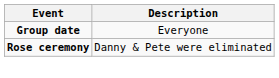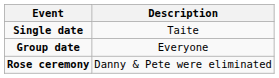 <table class="wikitable sortable" style="text-align:center;">
 <tr>
 <th>Event</th>
 <th>Description</th>
+</tr>
+<tr>
+<td><strong>Single date</strong></td>
+<td>Taite</td>
 </tr>
 <tr>
 <td><strong>Group date</strong></td>
 <td>Everyone</td>
 </tr>
 <tr>
 <td><strong>Rose ceremony</strong></td>
 <td>Danny & Pete were eliminated</td>
 </tr>
 </table>
